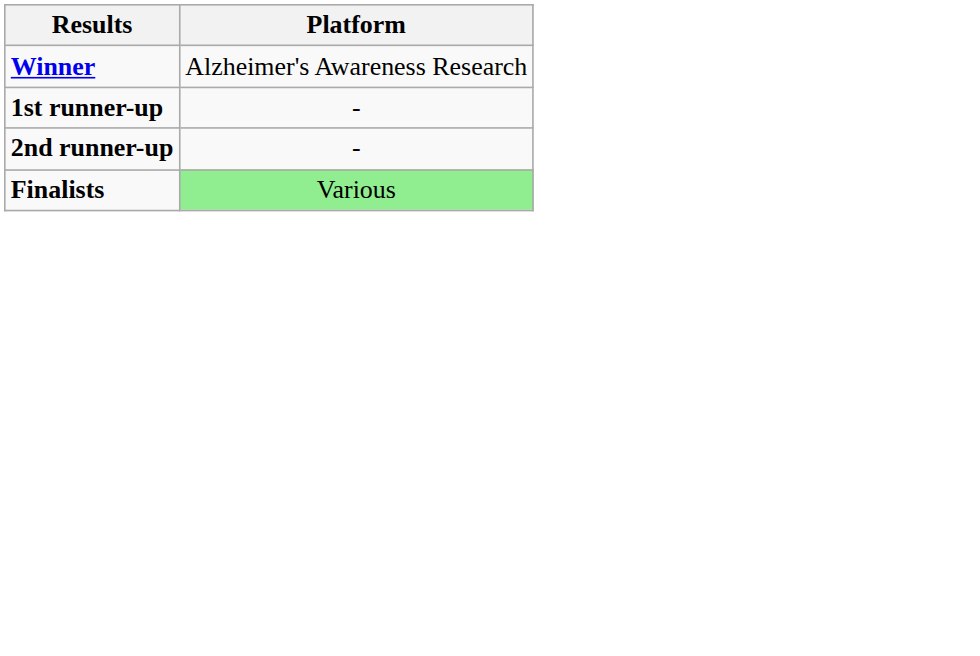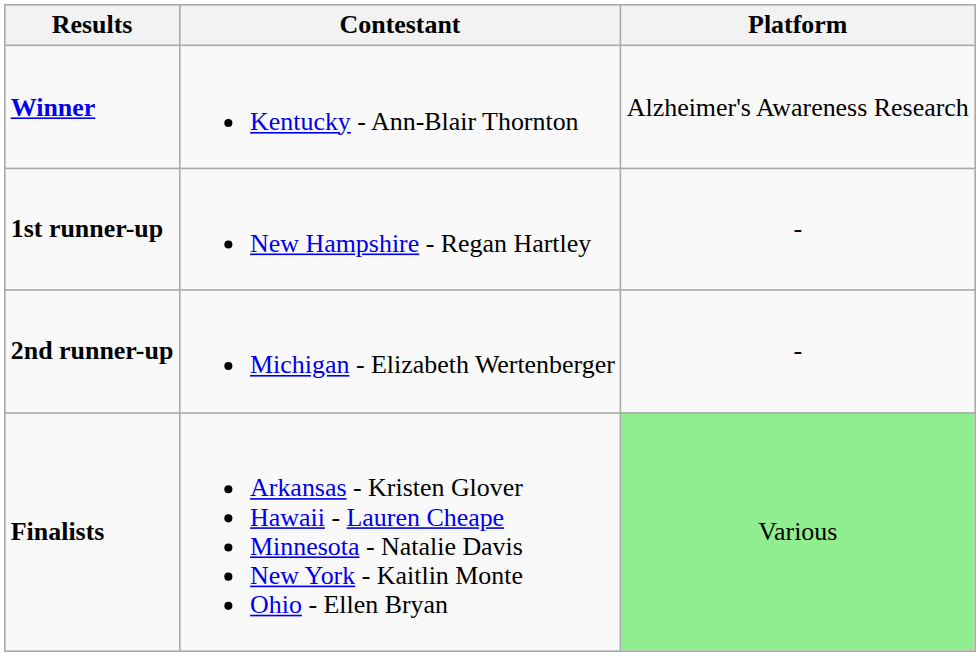 <table class="wikitable">
 <tr>
 <th>Results</th>
+<th>Contestant</th>
 <th>Platform</th>
 </tr>
 <tr>
 <td><strong><a href='#'>Winner</a></strong></td>
+<td><br><ul><li> <a href='#'>Kentucky</a> - Ann-Blair Thornton</li></ul></td>
 <td>Alzheimer's Awareness Research</td>
 </tr>
 <tr>
 <td><strong>1st runner-up</strong></td>
+<td><br><ul><li> <a href='#'>New Hampshire</a> - Regan Hartley</li></ul></td>
 <td style="text-align:center;">-</td>
 </tr>
 <tr>
 <td><strong>2nd runner-up</strong></td>
+<td><br><ul><li> <a href='#'>Michigan</a> - Elizabeth Wertenberger</li></ul></td>
 <td style="text-align:center;">-</td>
 </tr>
 <tr>
 <td><strong>Finalists</strong></td>
+<td><br><ul><li> <a href='#'>Arkansas</a> - Kristen Glover</li><li> <a href='#'>Hawaii</a> - <a href='#'>Lauren Cheape</a></li><li> <a href='#'>Minnesota</a> - Natalie Davis</li><li> <a href='#'>New York</a> - Kaitlin Monte</li><li> <a href='#'>Ohio</a> - Ellen Bryan</li></ul></td>
 <td style="background: lightgreen; text-align:center;">Various</td>
 </tr>
 </table>
